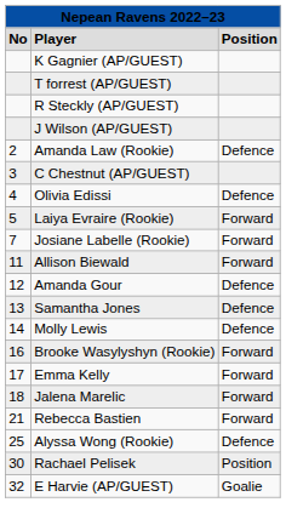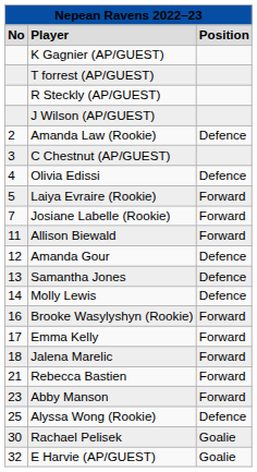 <table class="wikitable" style="text-align:left; font-size:90%;">
 <tr align=center>
 <th style=background:#054EA4 colspan=3><span>Nepean Ravens 2022–23</span></th>
 </tr>
 <tr align="left" style="font-weight:bold; background-color:#dddddd;" |>
 <td>No</td>
 <td>Player</td>
 <td>Position</td>
 </tr>
 <tr align="Left">
 <td></td>
 <td>K Gagnier (AP/GUEST)</td>
 <td></td>
 </tr>
 <tr align="Left" bgcolor="#eeeeee">
 <td></td>
 <td>T forrest (AP/GUEST)</td>
 <td></td>
 </tr>
 <tr align="Left">
 <td></td>
 <td>R Steckly (AP/GUEST)</td>
 <td></td>
 </tr>
 <tr align="Left" bgcolor="#eeeeee">
 <td></td>
 <td>J Wilson (AP/GUEST)</td>
 <td></td>
 </tr>
 <tr align="Left">
 <td>2</td>
 <td>Amanda Law (Rookie)</td>
 <td>Defence</td>
 </tr>
 <tr align="Left" bgcolor="#eeeeee">
 <td>3</td>
 <td>C Chestnut (AP/GUEST)</td>
 <td></td>
 </tr>
 <tr align="Left">
 <td>4</td>
 <td>Olivia Edissi</td>
 <td>Defence</td>
 </tr>
 <tr align="Left" bgcolor="#eeeeee">
 <td>5</td>
 <td>Laiya Evraire (Rookie)</td>
 <td>Forward</td>
 </tr>
 <tr align="Left">
 <td>7</td>
 <td>Josiane Labelle (Rookie)</td>
 <td>Forward</td>
 </tr>
 <tr align="Left" bgcolor="#eeeeee">
 <td>11</td>
 <td>Allison Biewald</td>
 <td>Forward</td>
 </tr>
 <tr align="Left">
 <td>12</td>
 <td>Amanda Gour</td>
 <td>Defence</td>
 </tr>
 <tr align="Left" bgcolor="#eeeeee">
 <td>13</td>
 <td>Samantha Jones</td>
 <td>Defence</td>
 </tr>
 <tr align="Left">
 <td>14</td>
 <td>Molly Lewis</td>
 <td>Defence</td>
 </tr>
 <tr align="Left" bgcolor="#eeeeee">
 <td>16</td>
 <td>Brooke Wasylyshyn (Rookie)</td>
 <td>Forward</td>
 </tr>
 <tr align="Left">
 <td>17</td>
 <td>Emma Kelly</td>
 <td>Forward</td>
 </tr>
 <tr align="Left" bgcolor="#eeeeee">
 <td>18</td>
 <td>Jalena Marelic</td>
 <td>Forward</td>
 </tr>
 <tr align="Left">
 <td>21</td>
 <td>Rebecca Bastien</td>
 <td>Forward</td>
 </tr>
+<tr align="Left" bgcolor="#eeeeee">
+<td>23</td>
+<td>Abby Manson</td>
+<td>Forward</td>
+</tr>
 <tr align="Left">
 <td>25</td>
 <td>Alyssa Wong (Rookie)</td>
 <td>Defence</td>
 </tr>
 <tr align="Left" bgcolor="#eeeeee">
 <td>30</td>
 <td>Rachael Pelisek</td>
-<td>Position</td>
+<td>Goalie</td>
 </tr>
 <tr align="Left">
 <td>32</td>
 <td>E Harvie (AP/GUEST)</td>
 <td>Goalie</td>
 </tr>
 </table>
